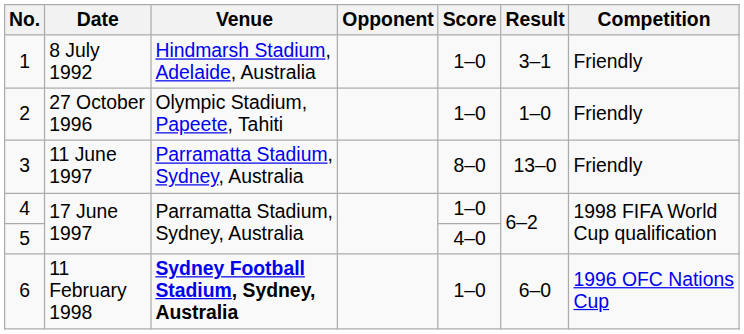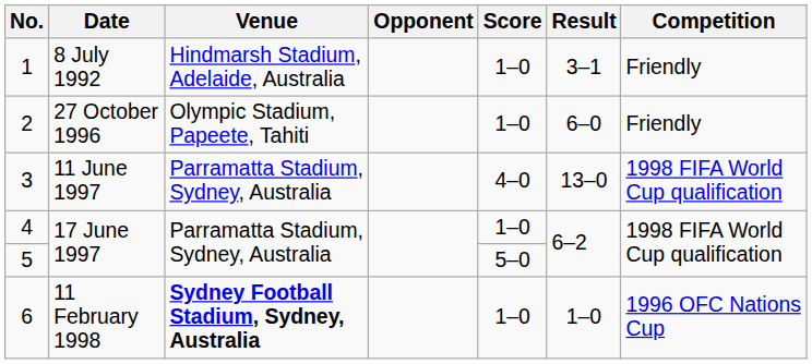 <table class="wikitable sortable">
 <tr>
 <th scope="col">No.</th>
 <th scope="col">Date</th>
 <th scope="col">Venue</th>
 <th scope="col">Opponent</th>
 <th scope="col">Score</th>
 <th scope="col">Result</th>
 <th scope="col">Competition</th>
 </tr>
 <tr>
 <td style="text-align:center">1</td>
 <td>8 July 1992</td>
 <td><a href='#'>Hindmarsh Stadium</a>, <a href='#'>Adelaide</a>, Australia</td>
 <td></td>
 <td style="text-align:center">1–0</td>
 <td style="text-align:center">3–1</td>
 <td>Friendly</td>
 </tr>
 <tr>
 <td style="text-align:center">2</td>
 <td>27 October 1996</td>
 <td>Olympic Stadium, <a href='#'>Papeete</a>, Tahiti</td>
 <td></td>
 <td style="text-align:center">1–0</td>
-<td style="text-align:center">1–0</td>
+<td style="text-align:center">6–0</td>
 <td>Friendly</td>
 </tr>
 <tr>
 <td style="text-align:center">3</td>
 <td>11 June 1997</td>
 <td><a href='#'>Parramatta Stadium</a>, <a href='#'>Sydney</a>, Australia</td>
 <td></td>
-<td style="text-align:center">8–0</td>
+<td style="text-align:center">4–0</td>
 <td style="text-align:center">13–0</td>
-<td>Friendly</td>
+<td><a href='#'>1998 FIFA World Cup qualification</a></td>
 </tr>
 <tr>
 <td style="text-align:center">4</td>
 <td rowspan="2">17 June 1997</td>
 <td rowspan="2">Parramatta Stadium, Sydney, Australia</td>
 <td rowspan="2"></td>
 <td style="text-align:center">1–0</td>
 <td rowspan="2">6–2</td>
 <td rowspan="2">1998 FIFA World Cup qualification</td>
 </tr>
 <tr>
 <td style="text-align:center">5</td>
-<td style="text-align:center">4–0</td>
+<td style="text-align:center">5–0</td>
 </tr>
 <tr>
 <td style="text-align:center">6</td>
 <td>11 February 1998</td>
 <td><strong><a href='#'>Sydney Football Stadium</a>, Sydney, Australia</strong></td>
 <td></td>
 <td style="text-align:center">1–0</td>
-<td style="text-align:center">6–0</td>
+<td style="text-align:center">1–0</td>
 <td><a href='#'>1996 OFC Nations Cup</a></td>
 </tr>
 </table>
